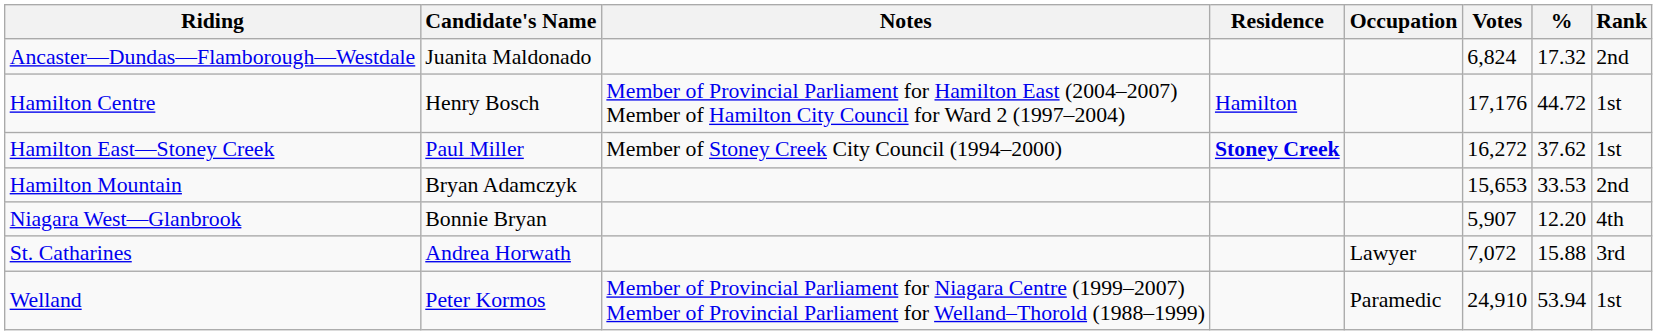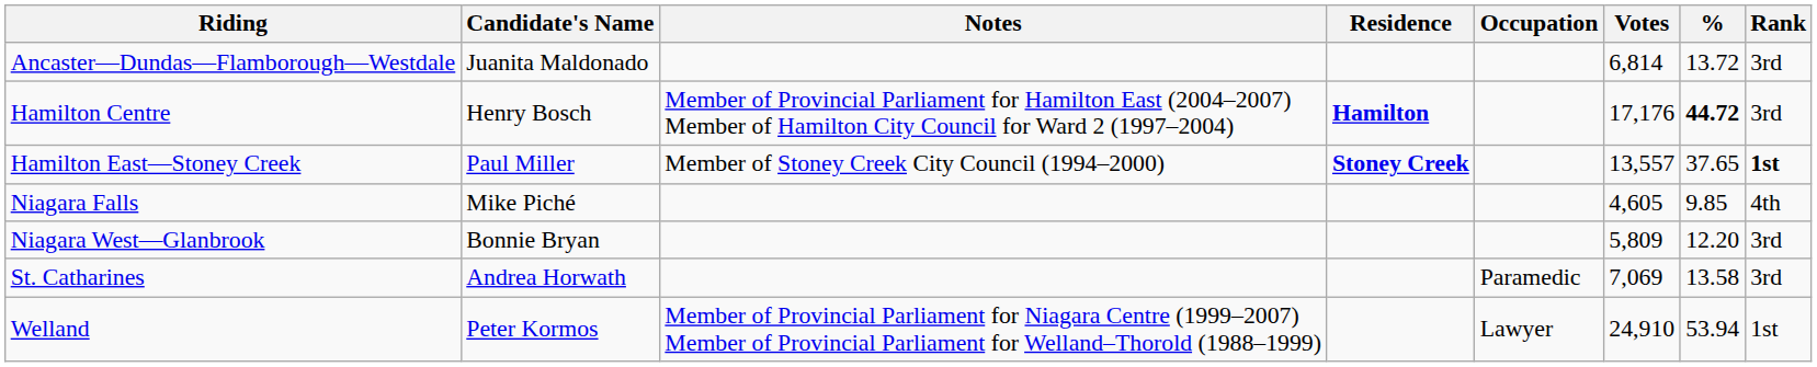 <table class="wikitable sortable">
 <tr>
 <th>Riding<br></th>
 <th>Candidate's Name</th>
 <th>Notes</th>
 <th>Residence</th>
 <th>Occupation</th>
 <th>Votes</th>
 <th>%</th>
 <th>Rank</th>
 </tr>
 <tr>
 <td><a href='#'>Ancaster—Dundas—Flamborough—Westdale</a></td>
 <td>Juanita Maldonado</td>
 <td></td>
 <td></td>
 <td></td>
-<td>6,824</td>
-<td>17.32</td>
-<td>2nd</td>
+<td>6,814</td>
+<td>13.72</td>
+<td>3rd</td>
 </tr>
 <tr>
 <td><a href='#'>Hamilton Centre</a></td>
 <td>Henry Bosch</td>
 <td><a href='#'>Member of Provincial Parliament</a> for <a href='#'>Hamilton East</a> (2004–2007) <br> Member of <a href='#'>Hamilton City Council</a> for Ward 2 (1997–2004)</td>
-<td><a href='#'>Hamilton</a></td>
+<td><strong><a href='#'>Hamilton</a></strong></td>
 <td></td>
 <td>17,176</td>
-<td>44.72</td>
-<td>1st</td>
+<td><strong>44.72</strong></td>
+<td>3rd</td>
 </tr>
 <tr>
 <td><a href='#'>Hamilton East—Stoney Creek</a></td>
 <td><a href='#'>Paul Miller</a></td>
 <td>Member of <a href='#'>Stoney Creek</a> City Council (1994–2000)</td>
 <td><strong><a href='#'>Stoney Creek</a></strong></td>
 <td></td>
-<td>16,272</td>
-<td>37.62</td>
-<td>1st</td>
+<td>13,557</td>
+<td>37.65</td>
+<td><strong>1st</strong></td>
 </tr>
 <tr>
-<td><a href='#'>Hamilton Mountain</a></td>
-<td>Bryan Adamczyk</td>
+<td><a href='#'>Niagara Falls</a></td>
+<td>Mike Piché</td>
 <td></td>
 <td></td>
 <td></td>
-<td>15,653</td>
-<td>33.53</td>
-<td>2nd</td>
+<td>4,605</td>
+<td>9.85</td>
+<td>4th</td>
 </tr>
 <tr>
 <td><a href='#'>Niagara West—Glanbrook</a></td>
 <td>Bonnie Bryan</td>
 <td></td>
 <td></td>
 <td></td>
-<td>5,907</td>
+<td>5,809</td>
 <td>12.20</td>
-<td>4th</td>
+<td>3rd</td>
 </tr>
 <tr>
 <td><a href='#'>St. Catharines</a></td>
 <td><a href='#'>Andrea Horwath</a></td>
 <td></td>
 <td></td>
-<td>Lawyer</td>
-<td>7,072</td>
-<td>15.88</td>
+<td>Paramedic</td>
+<td>7,069</td>
+<td>13.58</td>
 <td>3rd</td>
 </tr>
 <tr>
 <td><a href='#'>Welland</a></td>
 <td><a href='#'>Peter Kormos</a></td>
 <td><a href='#'>Member of Provincial Parliament</a> for <a href='#'>Niagara Centre</a> (1999–2007) <br> <a href='#'>Member of Provincial Parliament</a> for <a href='#'>Welland–Thorold</a> (1988–1999)</td>
 <td></td>
-<td>Paramedic</td>
+<td>Lawyer</td>
 <td>24,910</td>
 <td>53.94</td>
 <td>1st</td>
 </tr>
 </table>
